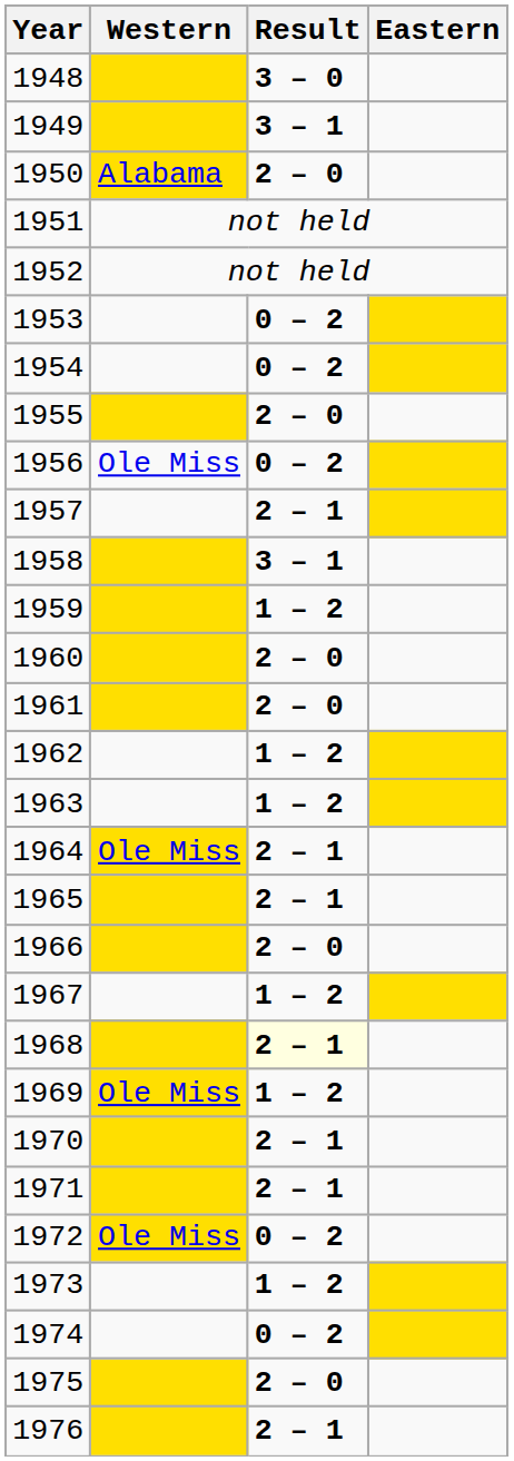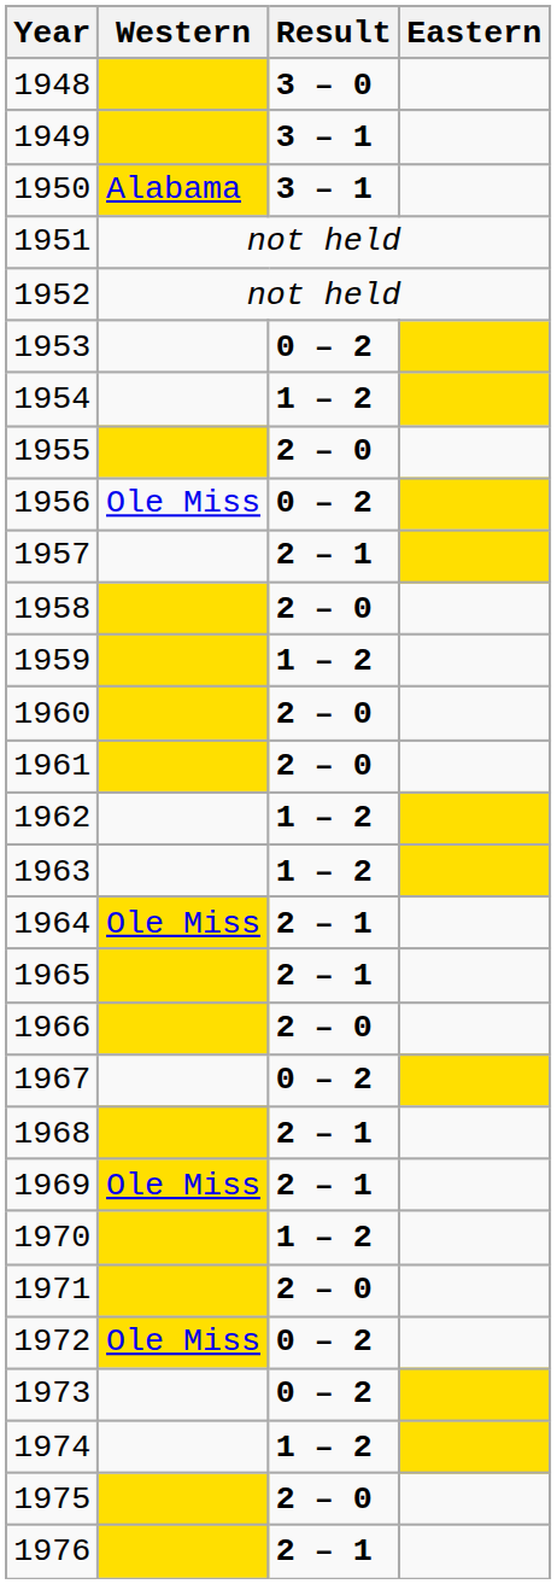 <table class="wikitable">
 <tr>
 <th>Year</th>
 <th>Western</th>
 <th>Result</th>
 <th>Eastern</th>
 </tr>
 <tr>
 <td>1948</td>
 <td style="background:#FFDF00;"></td>
 <td><strong>3 – 0</strong></td>
 <td></td>
 </tr>
 <tr>
 <td>1949</td>
 <td style="background:#FFDF00;"></td>
 <td><strong>3 – 1</strong></td>
 <td></td>
 </tr>
 <tr>
 <td>1950</td>
 <td style="background:#FFDF00;"><a href='#'>Alabama</a></td>
-<td><strong>2 – 0</strong></td>
+<td><strong>3 – 1</strong></td>
 <td></td>
 </tr>
 <tr>
 <td>1951</td>
 <td colspan=3 style='text-align: center;'><em>not held</em></td>
 </tr>
 <tr>
 <td>1952</td>
 <td colspan=3 style='text-align: center;'><em>not held</em></td>
 </tr>
 <tr>
 <td>1953</td>
 <td></td>
 <td><strong>0 – 2</strong></td>
 <td style="background:#FFDF00;"></td>
 </tr>
 <tr>
 <td>1954</td>
 <td></td>
-<td><strong>0 – 2</strong></td>
+<td><strong>1 – 2</strong></td>
 <td style="background:#FFDF00;"></td>
 </tr>
 <tr>
 <td>1955</td>
 <td style="background:#FFDF00;"></td>
 <td><strong>2 – 0</strong></td>
 <td></td>
 </tr>
 <tr>
 <td>1956</td>
 <td><a href='#'>Ole Miss</a></td>
 <td><strong>0 – 2</strong></td>
 <td style="background:#FFDF00;"></td>
 </tr>
 <tr>
 <td>1957</td>
 <td></td>
 <td><strong>2 – 1</strong></td>
 <td style="background:#FFDF00;"></td>
 </tr>
 <tr>
 <td>1958</td>
 <td style="background:#FFDF00;"></td>
-<td><strong>3 – 1</strong></td>
+<td><strong>2 – 0</strong></td>
 <td></td>
 </tr>
 <tr>
 <td>1959</td>
 <td style="background:#FFDF00;"></td>
 <td><strong>1 – 2</strong></td>
 <td></td>
 </tr>
 <tr>
 <td>1960</td>
 <td style="background:#FFDF00;"></td>
 <td><strong>2 – 0</strong></td>
 <td></td>
 </tr>
 <tr>
 <td>1961</td>
 <td style="background:#FFDF00;"></td>
 <td><strong>2 – 0</strong></td>
 <td></td>
 </tr>
 <tr>
 <td>1962</td>
 <td></td>
 <td><strong>1 – 2</strong></td>
 <td style="background:#FFDF00;"></td>
 </tr>
 <tr>
 <td>1963</td>
 <td></td>
 <td><strong>1 – 2</strong></td>
 <td style="background:#FFDF00;"></td>
 </tr>
 <tr>
 <td>1964</td>
 <td style="background:#FFDF00;"><a href='#'>Ole Miss</a></td>
 <td><strong>2 – 1</strong></td>
 <td></td>
 </tr>
 <tr>
 <td>1965</td>
 <td style="background:#FFDF00;"></td>
 <td><strong>2 – 1</strong></td>
 <td></td>
 </tr>
 <tr>
 <td>1966</td>
 <td style="background:#FFDF00;"></td>
 <td><strong>2 – 0</strong></td>
 <td></td>
 </tr>
 <tr>
 <td>1967</td>
 <td></td>
-<td><strong>1 – 2</strong></td>
+<td><strong>0 – 2</strong></td>
 <td style="background:#FFDF00;"></td>
 </tr>
 <tr>
 <td>1968</td>
 <td style="background:#FFDF00;"></td>
-<td style="background: lightyellow;"><strong>2 – 1</strong></td>
+<td><strong>2 – 1</strong></td>
 <td></td>
 </tr>
 <tr>
 <td>1969</td>
 <td style="background:#FFDF00;"><a href='#'>Ole Miss</a></td>
-<td><strong>1 – 2</strong></td>
+<td><strong>2 – 1</strong></td>
 <td></td>
 </tr>
 <tr>
 <td>1970</td>
 <td style="background:#FFDF00;"></td>
-<td><strong>2 – 1</strong></td>
+<td><strong>1 – 2</strong></td>
 <td></td>
 </tr>
 <tr>
 <td>1971</td>
 <td style="background:#FFDF00;"></td>
-<td><strong>2 – 1</strong></td>
+<td><strong>2 – 0</strong></td>
 <td></td>
 </tr>
 <tr>
 <td>1972</td>
 <td style="background:#FFDF00;"><a href='#'>Ole Miss</a></td>
 <td><strong>0 – 2</strong></td>
 <td></td>
 </tr>
 <tr>
 <td>1973</td>
 <td></td>
-<td><strong>1 – 2</strong></td>
+<td><strong>0 – 2</strong></td>
 <td style="background:#FFDF00;"></td>
 </tr>
 <tr>
 <td>1974</td>
 <td></td>
-<td><strong>0 – 2</strong></td>
+<td><strong>1 – 2</strong></td>
 <td style="background:#FFDF00;"></td>
 </tr>
 <tr>
 <td>1975</td>
 <td style="background:#FFDF00;"></td>
 <td><strong>2 – 0</strong></td>
 <td></td>
 </tr>
 <tr>
 <td>1976</td>
 <td style="background:#FFDF00;"></td>
 <td><strong>2 – 1</strong></td>
 <td></td>
 </tr>
 </table>
